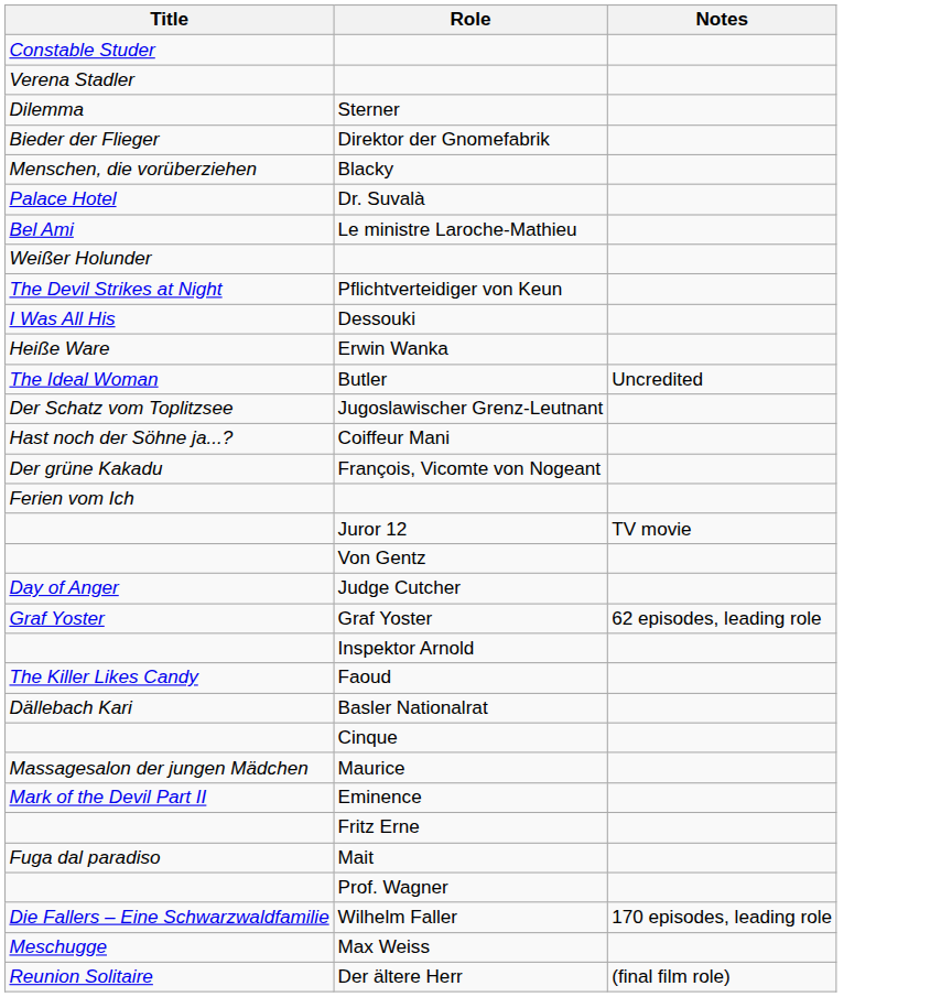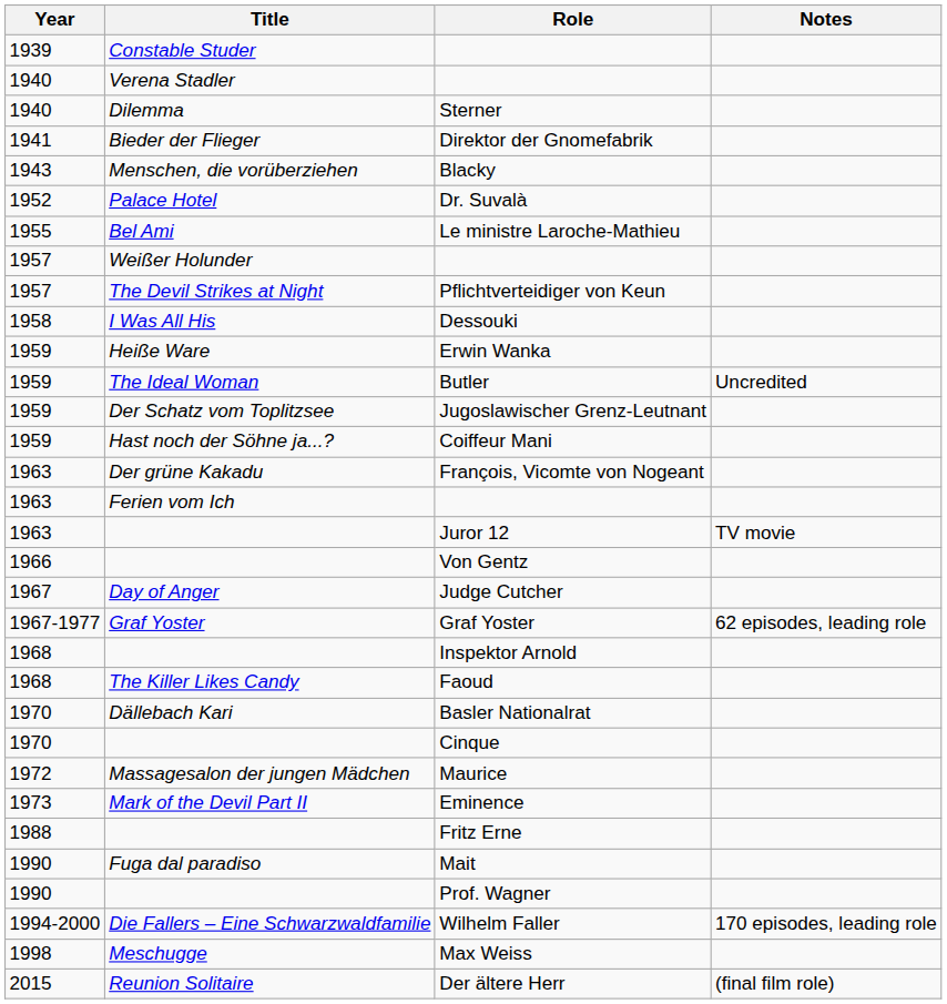 <table class="wikitable">
 <tr>
+<th>Year</th>
 <th>Title</th>
 <th>Role</th>
 <th>Notes</th>
 </tr>
 <tr>
+<td>1939</td>
 <td><em><a href='#'>Constable Studer</a></em></td>
 <td></td>
 <td></td>
 </tr>
 <tr>
+<td>1940</td>
 <td><em>Verena Stadler</em></td>
 <td></td>
 <td></td>
 </tr>
 <tr>
+<td>1940</td>
 <td><em>Dilemma</em></td>
 <td>Sterner</td>
 <td></td>
 </tr>
 <tr>
+<td>1941</td>
 <td><em>Bieder der Flieger</em></td>
 <td>Direktor der Gnomefabrik</td>
 <td></td>
 </tr>
 <tr>
+<td>1943</td>
 <td><em>Menschen, die vorüberziehen</em></td>
 <td>Blacky</td>
 <td></td>
 </tr>
 <tr>
+<td>1952</td>
 <td><em><a href='#'>Palace Hotel</a></em></td>
 <td>Dr. Suvalà</td>
 <td></td>
 </tr>
 <tr>
+<td>1955</td>
 <td><em><a href='#'>Bel Ami</a></em></td>
 <td>Le ministre Laroche-Mathieu</td>
 <td></td>
 </tr>
 <tr>
+<td>1957</td>
 <td><em>Weißer Holunder</em></td>
 <td></td>
 <td></td>
 </tr>
 <tr>
+<td>1957</td>
 <td><em><a href='#'>The Devil Strikes at Night</a></em></td>
 <td>Pflichtverteidiger von Keun</td>
 <td></td>
 </tr>
 <tr>
+<td>1958</td>
 <td><em><a href='#'>I Was All His</a></em></td>
 <td>Dessouki</td>
 <td></td>
 </tr>
 <tr>
+<td>1959</td>
 <td><em>Heiße Ware</em></td>
 <td>Erwin Wanka</td>
 <td></td>
 </tr>
 <tr>
+<td>1959</td>
 <td><em><a href='#'>The Ideal Woman</a></em></td>
 <td>Butler</td>
 <td>Uncredited</td>
 </tr>
 <tr>
+<td>1959</td>
 <td><em>Der Schatz vom Toplitzsee</em></td>
 <td>Jugoslawischer Grenz-Leutnant</td>
 <td></td>
 </tr>
 <tr>
+<td>1959</td>
 <td><em>Hast noch der Söhne ja...?</em></td>
 <td>Coiffeur Mani</td>
 <td></td>
 </tr>
 <tr>
+<td>1963</td>
 <td><em>Der grüne Kakadu</em></td>
 <td>François, Vicomte von Nogeant</td>
 <td></td>
 </tr>
 <tr>
+<td>1963</td>
 <td><em>Ferien vom Ich</em></td>
 <td></td>
 <td></td>
 </tr>
 <tr>
+<td>1963</td>
 <td><em></em></td>
 <td>Juror 12</td>
 <td>TV movie</td>
 </tr>
 <tr>
+<td>1966</td>
 <td><em></em></td>
 <td>Von Gentz</td>
 <td></td>
 </tr>
 <tr>
+<td>1967</td>
 <td><em><a href='#'>Day of Anger</a></em></td>
 <td>Judge Cutcher</td>
 <td></td>
 </tr>
 <tr>
+<td>1967-1977</td>
 <td><em><a href='#'>Graf Yoster</a></em></td>
 <td>Graf Yoster</td>
 <td>62 episodes, leading role</td>
 </tr>
 <tr>
+<td>1968</td>
 <td><em></em></td>
 <td>Inspektor Arnold</td>
 <td></td>
 </tr>
 <tr>
+<td>1968</td>
 <td><em><a href='#'>The Killer Likes Candy</a></em></td>
 <td>Faoud</td>
 <td></td>
 </tr>
 <tr>
+<td>1970</td>
 <td><em>Dällebach Kari</em></td>
 <td>Basler Nationalrat</td>
 <td></td>
 </tr>
 <tr>
+<td>1970</td>
 <td><em></em></td>
 <td>Cinque</td>
 <td></td>
 </tr>
 <tr>
+<td>1972</td>
 <td><em>Massagesalon der jungen Mädchen</em></td>
 <td>Maurice</td>
 <td></td>
 </tr>
 <tr>
+<td>1973</td>
 <td><em><a href='#'>Mark of the Devil Part II</a></em></td>
 <td>Eminence</td>
 <td></td>
 </tr>
 <tr>
+<td>1988</td>
 <td><em></em></td>
 <td>Fritz Erne</td>
 <td></td>
 </tr>
 <tr>
+<td>1990</td>
 <td><em>Fuga dal paradiso</em></td>
 <td>Mait</td>
 <td></td>
 </tr>
 <tr>
+<td>1990</td>
 <td><em></em></td>
 <td>Prof. Wagner</td>
 <td></td>
 </tr>
 <tr>
+<td>1994-2000</td>
 <td><em><a href='#'>Die Fallers – Eine Schwarzwaldfamilie</a></em></td>
 <td>Wilhelm Faller</td>
 <td>170 episodes, leading role</td>
 </tr>
 <tr>
+<td>1998</td>
 <td><em><a href='#'>Meschugge</a></em></td>
 <td>Max Weiss</td>
 <td></td>
 </tr>
 <tr>
+<td>2015</td>
 <td><em><a href='#'>Reunion Solitaire</a></em></td>
 <td>Der ältere Herr</td>
 <td>(final film role)</td>
 </tr>
 </table>
